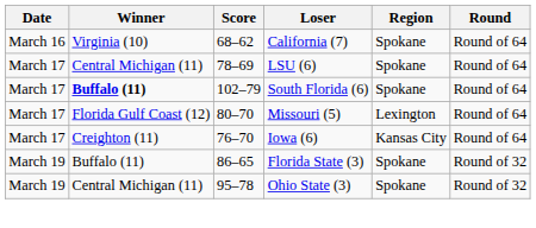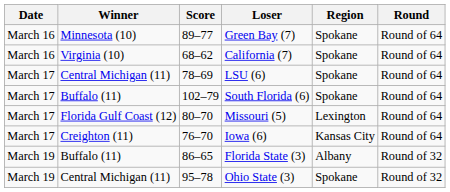 <table class="wikitable" style="font-size:95%;">
 <tr>
 <th>Date</th>
 <th>Winner</th>
 <th>Score</th>
 <th>Loser</th>
 <th>Region</th>
 <th>Round</th>
+</tr>
+<tr>
+<td>March 16</td>
+<td><a href='#'>Minnesota</a> (10)</td>
+<td>89–77</td>
+<td><a href='#'>Green Bay</a> (7)</td>
+<td>Spokane</td>
+<td>Round of 64</td>
 </tr>
 <tr>
 <td>March 16</td>
 <td><a href='#'>Virginia</a> (10)</td>
 <td>68–62</td>
 <td><a href='#'>California</a> (7)</td>
 <td>Spokane</td>
 <td>Round of 64</td>
 </tr>
 <tr>
 <td>March 17</td>
 <td><a href='#'>Central Michigan</a> (11)</td>
 <td>78–69</td>
 <td><a href='#'>LSU</a> (6)</td>
 <td>Spokane</td>
 <td>Round of 64</td>
 </tr>
 <tr>
 <td>March 17</td>
-<td><strong><a href='#'>Buffalo</a> (11)</strong></td>
+<td><a href='#'>Buffalo</a> (11)</td>
 <td>102–79</td>
 <td><a href='#'>South Florida</a> (6)</td>
 <td>Spokane</td>
 <td>Round of 64</td>
 </tr>
 <tr>
 <td>March 17</td>
 <td><a href='#'>Florida Gulf Coast</a> (12)</td>
 <td>80–70</td>
 <td><a href='#'>Missouri</a> (5)</td>
 <td>Lexington</td>
 <td>Round of 64</td>
 </tr>
 <tr>
 <td>March 17</td>
 <td><a href='#'>Creighton</a> (11)</td>
 <td>76–70</td>
 <td><a href='#'>Iowa</a> (6)</td>
 <td>Kansas City</td>
 <td>Round of 64</td>
 </tr>
 <tr>
 <td>March 19</td>
 <td>Buffalo (11)</td>
 <td>86–65</td>
 <td><a href='#'>Florida State</a> (3)</td>
-<td>Spokane</td>
+<td>Albany</td>
 <td>Round of 32</td>
 </tr>
 <tr>
 <td>March 19</td>
 <td>Central Michigan (11)</td>
 <td>95–78</td>
 <td><a href='#'>Ohio State</a> (3)</td>
 <td>Spokane</td>
 <td>Round of 32</td>
 </tr>
 </table>
